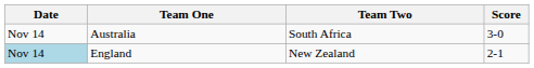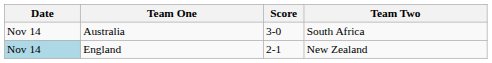 <table class="wikitable">
 <tr>
 <th width=100>Date</th>
 <th width=250>Team One</th>
+<th width=50>Score</th>
 <th width=250>Team Two</th>
-<th width=50>Score</th>
 </tr>
 <tr>
 <td>Nov 14</td>
 <td> Australia</td>
+<td>3-0</td>
 <td> South Africa</td>
-<td>3-0</td>
 </tr>
 <tr>
 <td style="background: lightblue;">Nov 14</td>
 <td> England</td>
+<td>2-1</td>
 <td> New Zealand</td>
-<td>2-1</td>
 </tr>
 </table>
